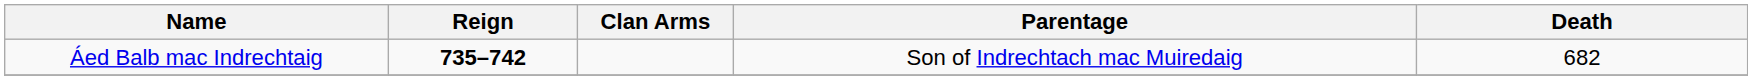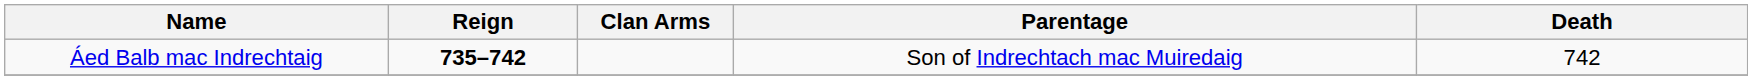 <table style="text-align:center; width:100%" class="wikitable">
 <tr>
 <th style="width:22%">Name</th>
 <th>Reign</th>
 <th style="width:105px">Clan Arms</th>
 <th>Parentage</th>
 <th style="width:19%">Death</th>
 </tr>
 <tr>
 <td><a href='#'>Áed Balb mac Indrechtaig</a></td>
 <td><strong>735–742</strong></td>
 <td></td>
 <td>Son of <a href='#'>Indrechtach mac Muiredaig</a></td>
-<td>682</td>
+<td>742</td>
 </tr>
 <tr>
 </tr>
 </table>
